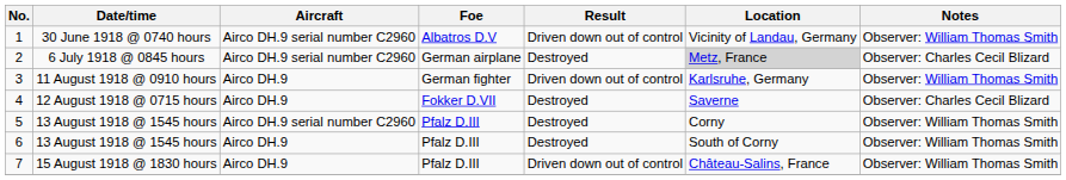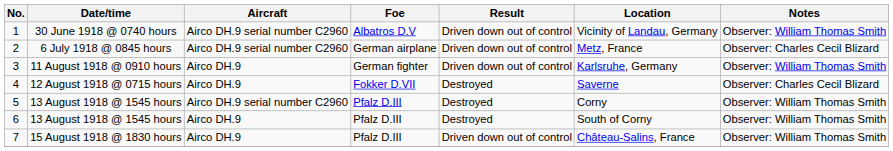 <table class="wikitable">
 <tr>
 <th>No.</th>
 <th>Date/time</th>
 <th>Aircraft</th>
 <th>Foe</th>
 <th>Result</th>
 <th>Location</th>
 <th>Notes</th>
 </tr>
 <tr>
 <td align="center">1</td>
 <td align="center">30 June 1918 @ 0740 hours</td>
 <td>Airco DH.9 serial number C2960</td>
 <td><a href='#'>Albatros D.V</a></td>
 <td>Driven down out of control</td>
 <td>Vicinity of <a href='#'>Landau</a>, Germany</td>
 <td>Observer: <a href='#'>William Thomas Smith</a></td>
 </tr>
 <tr>
 <td align="center">2</td>
 <td align="center">6 July 1918 @ 0845 hours</td>
 <td>Airco DH.9 serial number C2960</td>
 <td>German airplane</td>
-<td>Destroyed</td>
-<td style="background: lightgrey;"><a href='#'>Metz</a>, France</td>
+<td>Driven down out of control</td>
+<td><a href='#'>Metz</a>, France</td>
 <td>Observer: Charles Cecil Blizard</td>
 </tr>
 <tr>
 <td align="center">3</td>
 <td align="center">11 August 1918 @ 0910 hours</td>
 <td>Airco DH.9</td>
 <td>German fighter</td>
 <td>Driven down out of control</td>
 <td><a href='#'>Karlsruhe</a>, Germany</td>
 <td>Observer: <a href='#'>William Thomas Smith</a></td>
 </tr>
 <tr>
 <td align="center">4</td>
 <td align="center">12 August 1918 @ 0715 hours</td>
 <td>Airco DH.9</td>
 <td><a href='#'>Fokker D.VII</a></td>
 <td>Destroyed</td>
 <td><a href='#'>Saverne</a></td>
 <td>Observer: Charles Cecil Blizard</td>
 </tr>
 <tr>
 <td align="center">5</td>
 <td align="center">13 August 1918 @ 1545 hours</td>
 <td>Airco DH.9 serial number C2960</td>
 <td><a href='#'>Pfalz D.III</a></td>
 <td>Destroyed</td>
 <td>Corny</td>
 <td>Observer: William Thomas Smith</td>
 </tr>
 <tr>
 <td align="center">6</td>
 <td align="center">13 August 1918 @ 1545 hours</td>
 <td>Airco DH.9</td>
 <td>Pfalz D.III</td>
 <td>Destroyed</td>
 <td>South of Corny</td>
 <td>Observer: William Thomas Smith</td>
 </tr>
 <tr>
 <td align="center">7</td>
 <td align="center">15 August 1918 @ 1830 hours</td>
 <td>Airco DH.9</td>
 <td>Pfalz D.III</td>
 <td>Driven down out of control</td>
 <td><a href='#'>Château-Salins</a>, France</td>
 <td>Observer: William Thomas Smith</td>
 </tr>
 <tr>
 </tr>
 </table>
